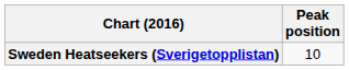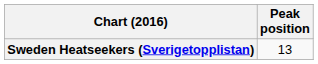 <table class="wikitable sortable plainrowheaders" style="text-align:center">
 <tr>
 <th scope="col">Chart (2016)</th>
 <th scope="col">Peak<br> position</th>
 </tr>
 <tr>
 <th scope="row">Sweden Heatseekers (<a href='#'>Sverigetopplistan</a>)</th>
-<td>10</td>
+<td>13</td>
 </tr>
 </table>
